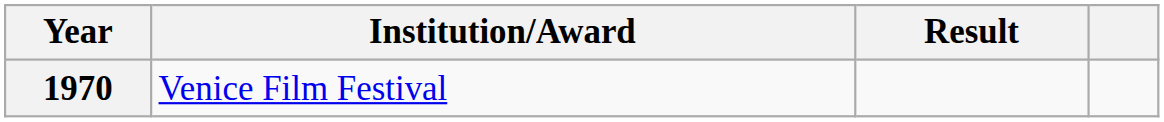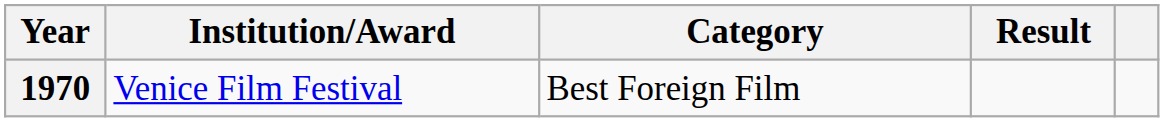 <table class="wikitable" style="width:60%;">
 <tr>
 <th width=5%>Year</th>
 <th style="width:30%;">Institution/Award</th>
+<th style="width:30%;">Category</th>
 <th style="width:10%;">Result</th>
 <th width=3%></th>
 </tr>
 <tr>
 <th scope="row">1970</th>
 <td><a href='#'>Venice Film Festival</a></td>
+<td>Best Foreign Film</td>
 <td></td>
 <td align=center></td>
 </tr>
 </table>
